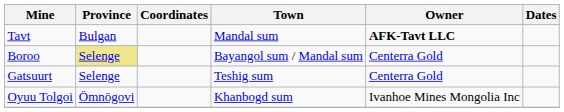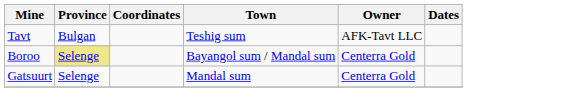 <table class="sortable wikitable">
 <tr align="center">
 <th>Mine</th>
 <th>Province</th>
 <th>Coordinates</th>
 <th>Town</th>
 <th>Owner</th>
 <th>Dates</th>
 </tr>
 <tr>
 <td><a href='#'>Tavt</a></td>
 <td><a href='#'>Bulgan</a></td>
 <td></td>
-<td><a href='#'>Mandal sum</a></td>
-<td><strong>AFK-Tavt LLC</strong></td>
+<td><a href='#'>Teshig sum</a></td>
+<td>AFK-Tavt LLC</td>
 <td></td>
 </tr>
 <tr>
 <td><a href='#'>Boroo</a></td>
 <td style="background: khaki;"><a href='#'>Selenge</a></td>
 <td></td>
 <td><a href='#'>Bayangol sum</a> / <a href='#'>Mandal sum</a></td>
 <td><a href='#'>Centerra Gold</a></td>
 <td></td>
 </tr>
 <tr>
 <td><a href='#'>Gatsuurt</a></td>
 <td><a href='#'>Selenge</a></td>
 <td></td>
-<td><a href='#'>Teshig sum</a></td>
+<td><a href='#'>Mandal sum</a></td>
 <td><a href='#'>Centerra Gold</a></td>
-<td></td>
-</tr>
-<tr>
-<td><a href='#'>Oyuu Tolgoi</a></td>
-<td><a href='#'>Ömnögovi</a></td>
-<td></td>
-<td><a href='#'>Khanbogd sum</a></td>
-<td>Ivanhoe Mines Mongolia Inc</td>
 <td></td>
 </tr>
 <tr>
 </tr>
 </table>
